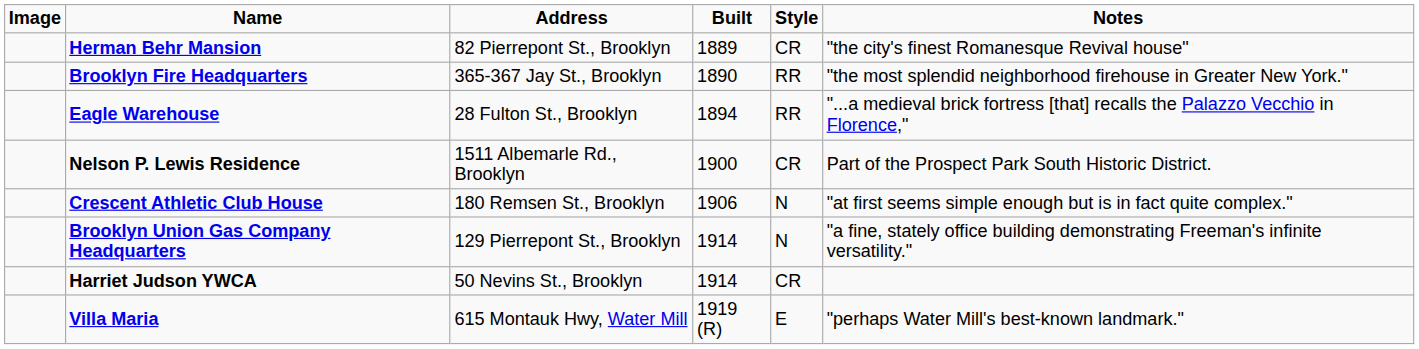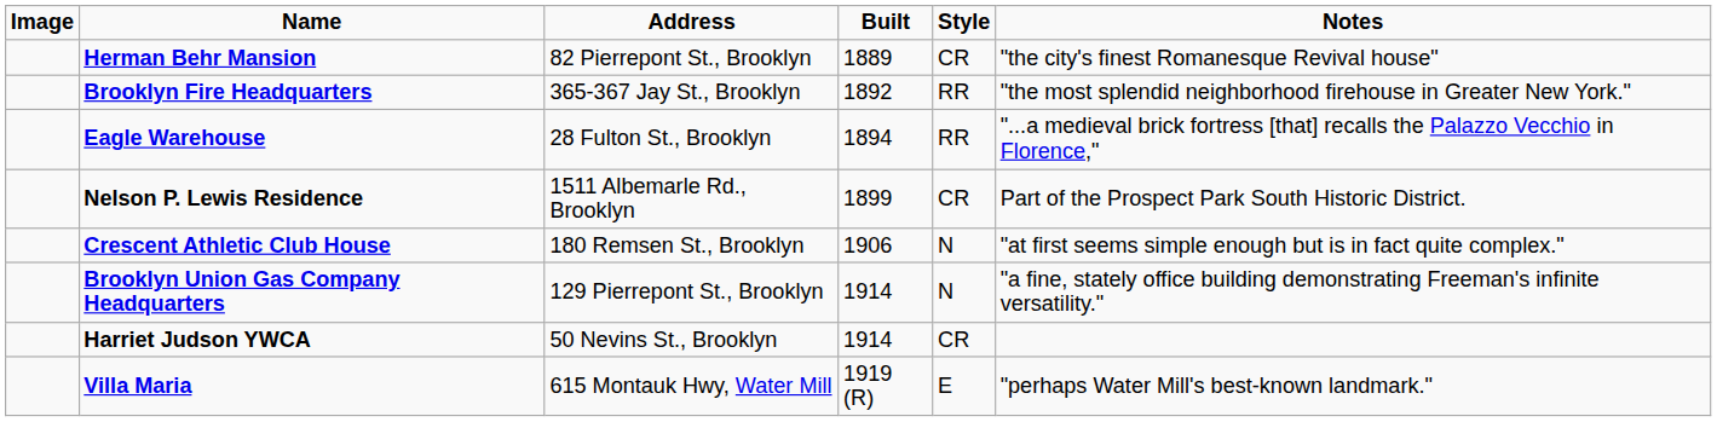 <table class="wikitable">
 <tr>
 <td align="center"><strong>Image</strong></td>
 <td align="center"><strong>Name</strong></td>
 <td align="center"><strong>Address</strong></td>
 <td align="center"><strong>Built</strong></td>
 <td align="center"><strong>Style</strong></td>
 <td align="center"><strong>Notes</strong></td>
 </tr>
 <tr align="left">
 <td align="left"></td>
 <td><strong><a href='#'>Herman Behr Mansion</a></strong></td>
 <td>82 Pierrepont St., Brooklyn</td>
 <td>1889</td>
 <td>CR</td>
 <td align="left">"the city's finest Romanesque Revival house"</td>
 </tr>
 <tr align="left">
 <td align="left"></td>
 <td><strong><a href='#'>Brooklyn Fire Headquarters</a></strong></td>
 <td>365-367 Jay St., Brooklyn</td>
-<td>1890</td>
+<td>1892</td>
 <td>RR</td>
 <td align="left">"the most splendid neighborhood firehouse in Greater New York."</td>
 </tr>
 <tr align="left">
 <td align="left"></td>
 <td><strong><a href='#'>Eagle Warehouse</a></strong></td>
 <td>28 Fulton St., Brooklyn</td>
 <td>1894</td>
 <td>RR</td>
 <td align="left">"...a medieval brick fortress [that] recalls the <a href='#'>Palazzo Vecchio</a> in <a href='#'>Florence</a>,"</td>
 </tr>
 <tr align="left">
 <td></td>
 <td><strong>Nelson P. Lewis Residence</strong></td>
 <td>1511 Albemarle Rd., Brooklyn</td>
-<td>1900</td>
+<td>1899</td>
 <td>CR</td>
 <td align="left">Part of the Prospect Park South Historic District.</td>
 </tr>
 <tr align="left">
 <td align="left"></td>
 <td><strong><a href='#'>Crescent Athletic Club House</a></strong></td>
 <td>180 Remsen St., Brooklyn</td>
 <td>1906</td>
 <td>N</td>
 <td align="left">"at first seems simple enough but is in fact quite complex."</td>
 </tr>
 <tr align="left">
 <td align="left"></td>
 <td><strong><a href='#'>Brooklyn Union Gas Company Headquarters</a></strong></td>
 <td>129 Pierrepont St., Brooklyn</td>
 <td>1914</td>
 <td>N</td>
 <td align="left">"a fine, stately office building demonstrating Freeman's infinite versatility."</td>
 </tr>
 <tr align="left">
 <td></td>
 <td><strong>Harriet Judson YWCA</strong></td>
 <td>50 Nevins St., Brooklyn</td>
 <td>1914</td>
 <td>CR</td>
 <td></td>
 </tr>
 <tr align="left">
 <td align="left"></td>
 <td><strong><a href='#'>Villa Maria</a></strong></td>
 <td>615 Montauk Hwy, <a href='#'>Water Mill</a></td>
 <td>1919 (R)</td>
 <td>E</td>
 <td align="left">"perhaps Water Mill's best-known landmark."</td>
 </tr>
 </table>
